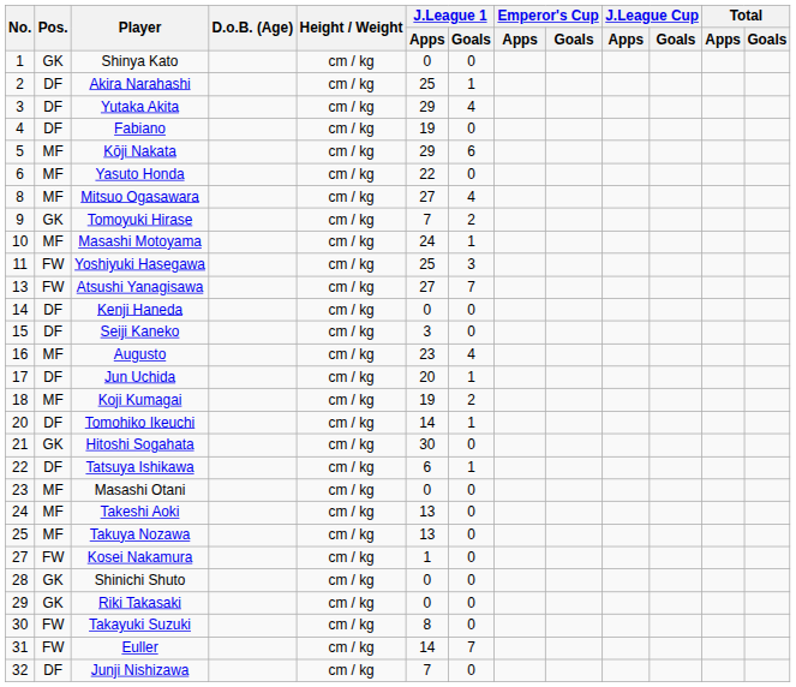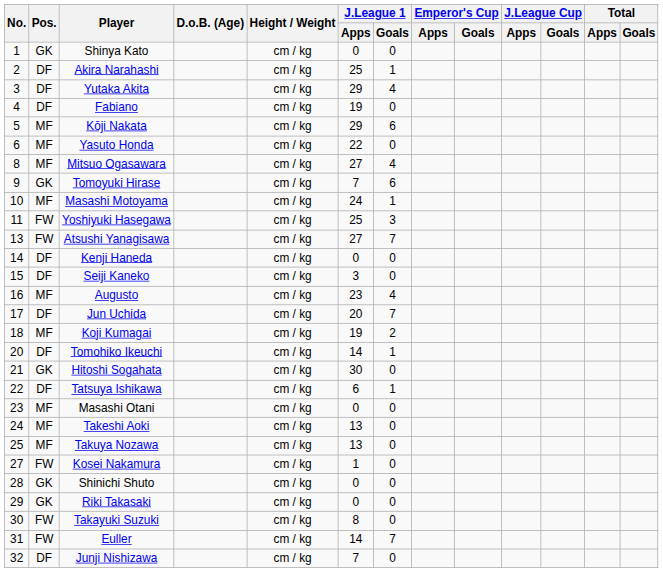 <table class="wikitable" style="text-align:center;">
 <tr>
 <th rowspan="2">No.</th>
 <th rowspan="2">Pos.</th>
 <th rowspan="2">Player</th>
 <th rowspan="2">D.o.B. (Age)</th>
 <th rowspan="2">Height / Weight</th>
 <th colspan="2"><a href='#'>J.League 1</a></th>
 <th colspan="2"><a href='#'>Emperor's Cup</a></th>
 <th colspan="2"><a href='#'>J.League Cup</a></th>
 <th colspan="2">Total</th>
 </tr>
 <tr>
 <th>Apps</th>
 <th>Goals</th>
 <th>Apps</th>
 <th>Goals</th>
 <th>Apps</th>
 <th>Goals</th>
 <th>Apps</th>
 <th>Goals</th>
 </tr>
 <tr>
 <td>1</td>
 <td>GK</td>
 <td>Shinya Kato</td>
 <td></td>
 <td>cm / kg</td>
 <td>0</td>
 <td>0</td>
 <td></td>
 <td></td>
 <td></td>
 <td></td>
 <td></td>
 <td></td>
 </tr>
 <tr>
 <td>2</td>
 <td>DF</td>
 <td><a href='#'>Akira Narahashi</a></td>
 <td></td>
 <td>cm / kg</td>
 <td>25</td>
 <td>1</td>
 <td></td>
 <td></td>
 <td></td>
 <td></td>
 <td></td>
 <td></td>
 </tr>
 <tr>
 <td>3</td>
 <td>DF</td>
 <td><a href='#'>Yutaka Akita</a></td>
 <td></td>
 <td>cm / kg</td>
 <td>29</td>
 <td>4</td>
 <td></td>
 <td></td>
 <td></td>
 <td></td>
 <td></td>
 <td></td>
 </tr>
 <tr>
 <td>4</td>
 <td>DF</td>
 <td><a href='#'>Fabiano</a></td>
 <td></td>
 <td>cm / kg</td>
 <td>19</td>
 <td>0</td>
 <td></td>
 <td></td>
 <td></td>
 <td></td>
 <td></td>
 <td></td>
 </tr>
 <tr>
 <td>5</td>
 <td>MF</td>
 <td><a href='#'>Kōji Nakata</a></td>
 <td></td>
 <td>cm / kg</td>
 <td>29</td>
 <td>6</td>
 <td></td>
 <td></td>
 <td></td>
 <td></td>
 <td></td>
 <td></td>
 </tr>
 <tr>
 <td>6</td>
 <td>MF</td>
 <td><a href='#'>Yasuto Honda</a></td>
 <td></td>
 <td>cm / kg</td>
 <td>22</td>
 <td>0</td>
 <td></td>
 <td></td>
 <td></td>
 <td></td>
 <td></td>
 <td></td>
 </tr>
 <tr>
 <td>8</td>
 <td>MF</td>
 <td><a href='#'>Mitsuo Ogasawara</a></td>
 <td></td>
 <td>cm / kg</td>
 <td>27</td>
 <td>4</td>
 <td></td>
 <td></td>
 <td></td>
 <td></td>
 <td></td>
 <td></td>
 </tr>
 <tr>
 <td>9</td>
 <td>GK</td>
 <td><a href='#'>Tomoyuki Hirase</a></td>
 <td></td>
 <td>cm / kg</td>
 <td>7</td>
-<td>2</td>
+<td>6</td>
 <td></td>
 <td></td>
 <td></td>
 <td></td>
 <td></td>
 <td></td>
 </tr>
 <tr>
 <td>10</td>
 <td>MF</td>
 <td><a href='#'>Masashi Motoyama</a></td>
 <td></td>
 <td>cm / kg</td>
 <td>24</td>
 <td>1</td>
 <td></td>
 <td></td>
 <td></td>
 <td></td>
 <td></td>
 <td></td>
 </tr>
 <tr>
 <td>11</td>
 <td>FW</td>
 <td><a href='#'>Yoshiyuki Hasegawa</a></td>
 <td></td>
 <td>cm / kg</td>
 <td>25</td>
 <td>3</td>
 <td></td>
 <td></td>
 <td></td>
 <td></td>
 <td></td>
 <td></td>
 </tr>
 <tr>
 <td>13</td>
 <td>FW</td>
 <td><a href='#'>Atsushi Yanagisawa</a></td>
 <td></td>
 <td>cm / kg</td>
 <td>27</td>
 <td>7</td>
 <td></td>
 <td></td>
 <td></td>
 <td></td>
 <td></td>
 <td></td>
 </tr>
 <tr>
 <td>14</td>
 <td>DF</td>
 <td><a href='#'>Kenji Haneda</a></td>
 <td></td>
 <td>cm / kg</td>
 <td>0</td>
 <td>0</td>
 <td></td>
 <td></td>
 <td></td>
 <td></td>
 <td></td>
 <td></td>
 </tr>
 <tr>
 <td>15</td>
 <td>DF</td>
 <td><a href='#'>Seiji Kaneko</a></td>
 <td></td>
 <td>cm / kg</td>
 <td>3</td>
 <td>0</td>
 <td></td>
 <td></td>
 <td></td>
 <td></td>
 <td></td>
 <td></td>
 </tr>
 <tr>
 <td>16</td>
 <td>MF</td>
 <td><a href='#'>Augusto</a></td>
 <td></td>
 <td>cm / kg</td>
 <td>23</td>
 <td>4</td>
 <td></td>
 <td></td>
 <td></td>
 <td></td>
 <td></td>
 <td></td>
 </tr>
 <tr>
 <td>17</td>
 <td>DF</td>
 <td><a href='#'>Jun Uchida</a></td>
 <td></td>
 <td>cm / kg</td>
 <td>20</td>
-<td>1</td>
+<td>7</td>
 <td></td>
 <td></td>
 <td></td>
 <td></td>
 <td></td>
 <td></td>
 </tr>
 <tr>
 <td>18</td>
 <td>MF</td>
 <td><a href='#'>Koji Kumagai</a></td>
 <td></td>
 <td>cm / kg</td>
 <td>19</td>
 <td>2</td>
 <td></td>
 <td></td>
 <td></td>
 <td></td>
 <td></td>
 <td></td>
 </tr>
 <tr>
 <td>20</td>
 <td>DF</td>
 <td><a href='#'>Tomohiko Ikeuchi</a></td>
 <td></td>
 <td>cm / kg</td>
 <td>14</td>
 <td>1</td>
 <td></td>
 <td></td>
 <td></td>
 <td></td>
 <td></td>
 <td></td>
 </tr>
 <tr>
 <td>21</td>
 <td>GK</td>
 <td><a href='#'>Hitoshi Sogahata</a></td>
 <td></td>
 <td>cm / kg</td>
 <td>30</td>
 <td>0</td>
 <td></td>
 <td></td>
 <td></td>
 <td></td>
 <td></td>
 <td></td>
 </tr>
 <tr>
 <td>22</td>
 <td>DF</td>
 <td><a href='#'>Tatsuya Ishikawa</a></td>
 <td></td>
 <td>cm / kg</td>
 <td>6</td>
 <td>1</td>
 <td></td>
 <td></td>
 <td></td>
 <td></td>
 <td></td>
 <td></td>
 </tr>
 <tr>
 <td>23</td>
 <td>MF</td>
 <td>Masashi Otani</td>
 <td></td>
 <td>cm / kg</td>
 <td>0</td>
 <td>0</td>
 <td></td>
 <td></td>
 <td></td>
 <td></td>
 <td></td>
 <td></td>
 </tr>
 <tr>
 <td>24</td>
 <td>MF</td>
 <td><a href='#'>Takeshi Aoki</a></td>
 <td></td>
 <td>cm / kg</td>
 <td>13</td>
 <td>0</td>
 <td></td>
 <td></td>
 <td></td>
 <td></td>
 <td></td>
 <td></td>
 </tr>
 <tr>
 <td>25</td>
 <td>MF</td>
 <td><a href='#'>Takuya Nozawa</a></td>
 <td></td>
 <td>cm / kg</td>
 <td>13</td>
 <td>0</td>
 <td></td>
 <td></td>
 <td></td>
 <td></td>
 <td></td>
 <td></td>
 </tr>
 <tr>
 <td>27</td>
 <td>FW</td>
 <td><a href='#'>Kosei Nakamura</a></td>
 <td></td>
 <td>cm / kg</td>
 <td>1</td>
 <td>0</td>
 <td></td>
 <td></td>
 <td></td>
 <td></td>
 <td></td>
 <td></td>
 </tr>
 <tr>
 <td>28</td>
 <td>GK</td>
 <td>Shinichi Shuto</td>
 <td></td>
 <td>cm / kg</td>
 <td>0</td>
 <td>0</td>
 <td></td>
 <td></td>
 <td></td>
 <td></td>
 <td></td>
 <td></td>
 </tr>
 <tr>
 <td>29</td>
 <td>GK</td>
 <td><a href='#'>Riki Takasaki</a></td>
 <td></td>
 <td>cm / kg</td>
 <td>0</td>
 <td>0</td>
 <td></td>
 <td></td>
 <td></td>
 <td></td>
 <td></td>
 <td></td>
 </tr>
 <tr>
 <td>30</td>
 <td>FW</td>
 <td><a href='#'>Takayuki Suzuki</a></td>
 <td></td>
 <td>cm / kg</td>
 <td>8</td>
 <td>0</td>
 <td></td>
 <td></td>
 <td></td>
 <td></td>
 <td></td>
 <td></td>
 </tr>
 <tr>
 <td>31</td>
 <td>FW</td>
 <td><a href='#'>Euller</a></td>
 <td></td>
 <td>cm / kg</td>
 <td>14</td>
 <td>7</td>
 <td></td>
 <td></td>
 <td></td>
 <td></td>
 <td></td>
 <td></td>
 </tr>
 <tr>
 <td>32</td>
 <td>DF</td>
 <td><a href='#'>Junji Nishizawa</a></td>
 <td></td>
 <td>cm / kg</td>
 <td>7</td>
 <td>0</td>
 <td></td>
 <td></td>
 <td></td>
 <td></td>
 <td></td>
 <td></td>
 </tr>
 </table>
